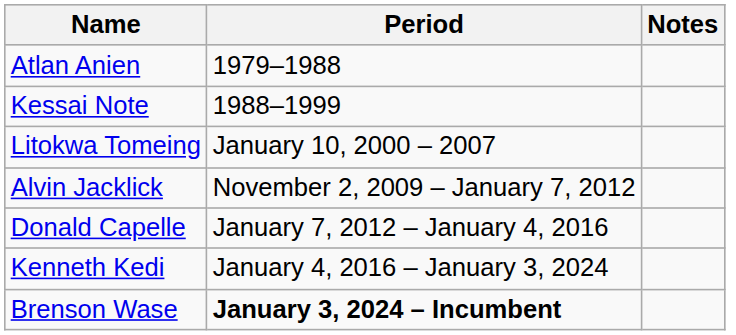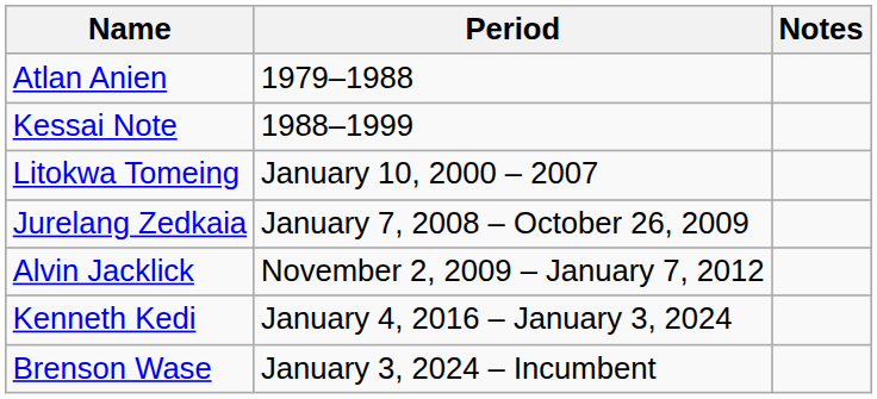 <table class="wikitable">
 <tr>
 <th>Name</th>
 <th>Period</th>
 <th>Notes</th>
 </tr>
 <tr>
 <td><a href='#'>Atlan Anien</a></td>
 <td>1979–1988</td>
 <td></td>
 </tr>
 <tr>
 <td><a href='#'>Kessai Note</a></td>
 <td>1988–1999</td>
 <td></td>
 </tr>
 <tr>
 <td><a href='#'>Litokwa Tomeing</a></td>
 <td>January 10, 2000 – 2007</td>
 <td></td>
 </tr>
 <tr>
-<td><a href='#'>Alvin Jacklick</a></td>
-<td>November 2, 2009 – January 7, 2012</td>
+<td><a href='#'>Jurelang Zedkaia</a></td>
+<td>January 7, 2008 – October 26, 2009</td>
 <td></td>
 </tr>
 <tr>
-<td><a href='#'>Donald Capelle</a></td>
-<td>January 7, 2012 – January 4, 2016</td>
+<td><a href='#'>Alvin Jacklick</a></td>
+<td>November 2, 2009 – January 7, 2012</td>
 <td></td>
 </tr>
 <tr>
 <td><a href='#'>Kenneth Kedi</a></td>
 <td>January 4, 2016 – January 3, 2024</td>
 <td></td>
 </tr>
 <tr>
 <td><a href='#'>Brenson Wase</a></td>
-<td><strong>January 3, 2024 – Incumbent</strong></td>
+<td>January 3, 2024 – Incumbent</td>
 <td></td>
 </tr>
 </table>
